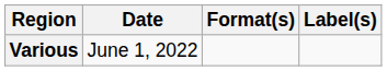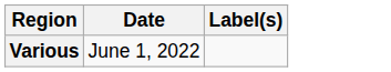 <table class="wikitable plainrowheaders">
 <tr>
 <th scope="col">Region</th>
 <th scope="col">Date</th>
-<th scope="col">Format(s)</th>
 <th scope="col">Label(s)</th>
 </tr>
 <tr>
 <th scope="row">Various</th>
 <td>June 1, 2022</td>
 <td></td>
-<td></td>
 </tr>
 </table>
